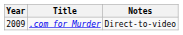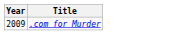 <table class="wikitable sortable">
 <tr>
 <th>Year</th>
 <th>Title</th>
-<th class="unsortable">Notes</th>
 </tr>
 <tr>
 <td>2009</td>
 <td><em><a href='#'>.com for Murder</a></em></td>
-<td>Direct-to-video</td>
 </tr>
 </table>
